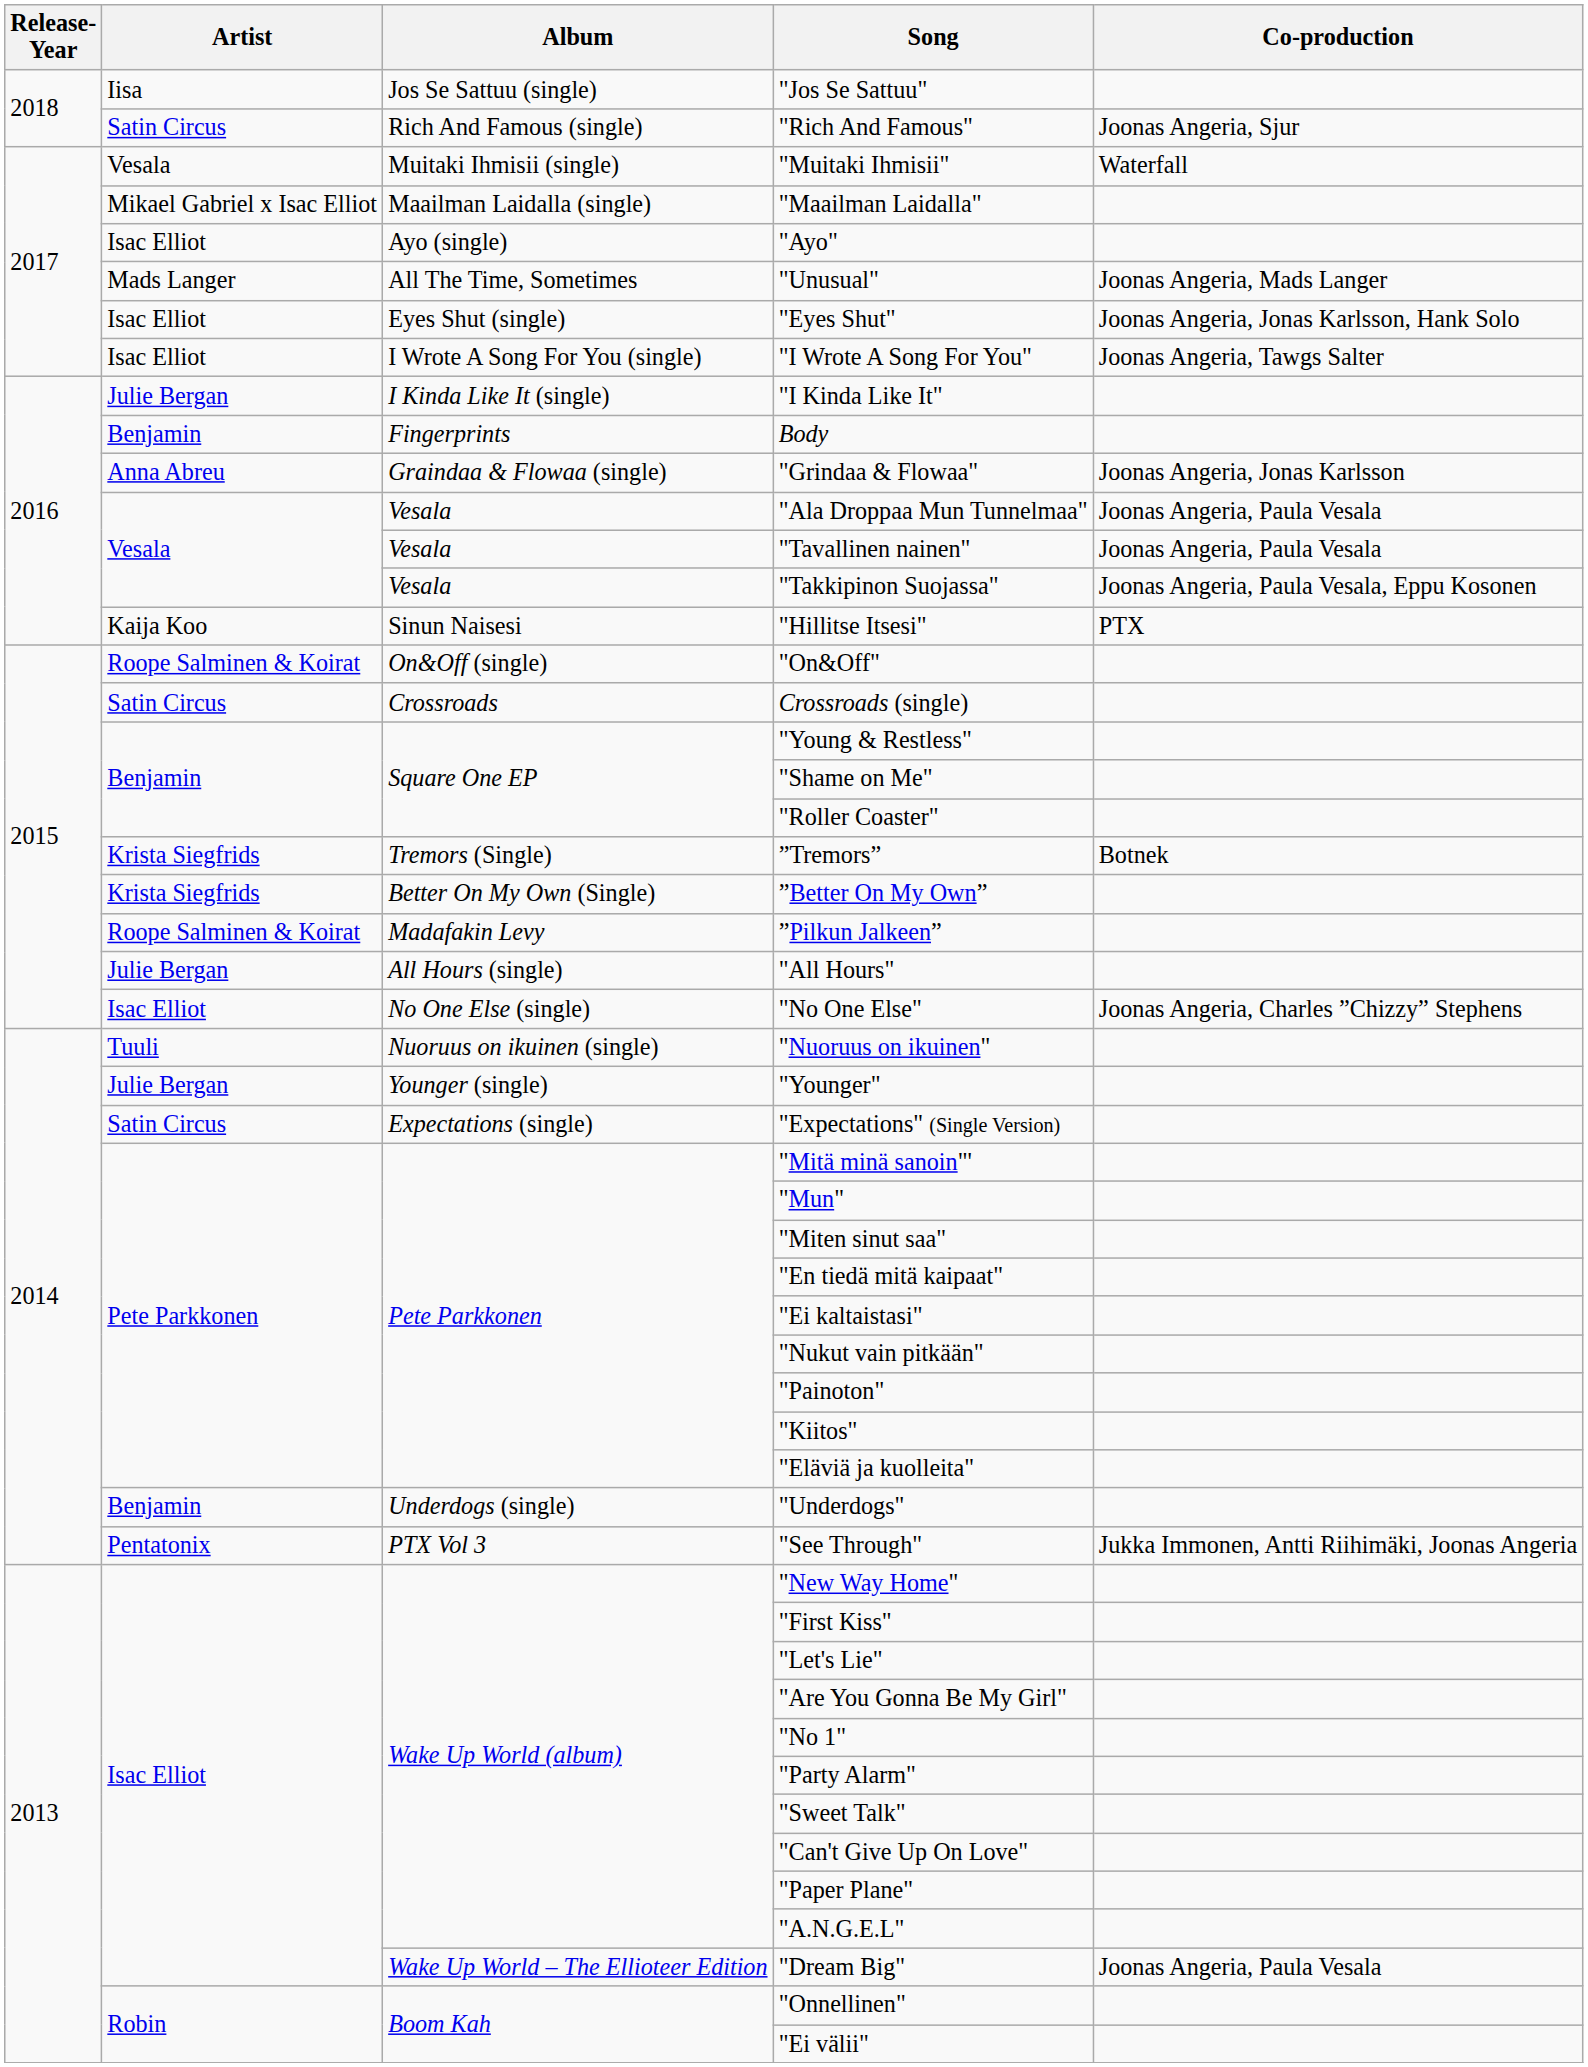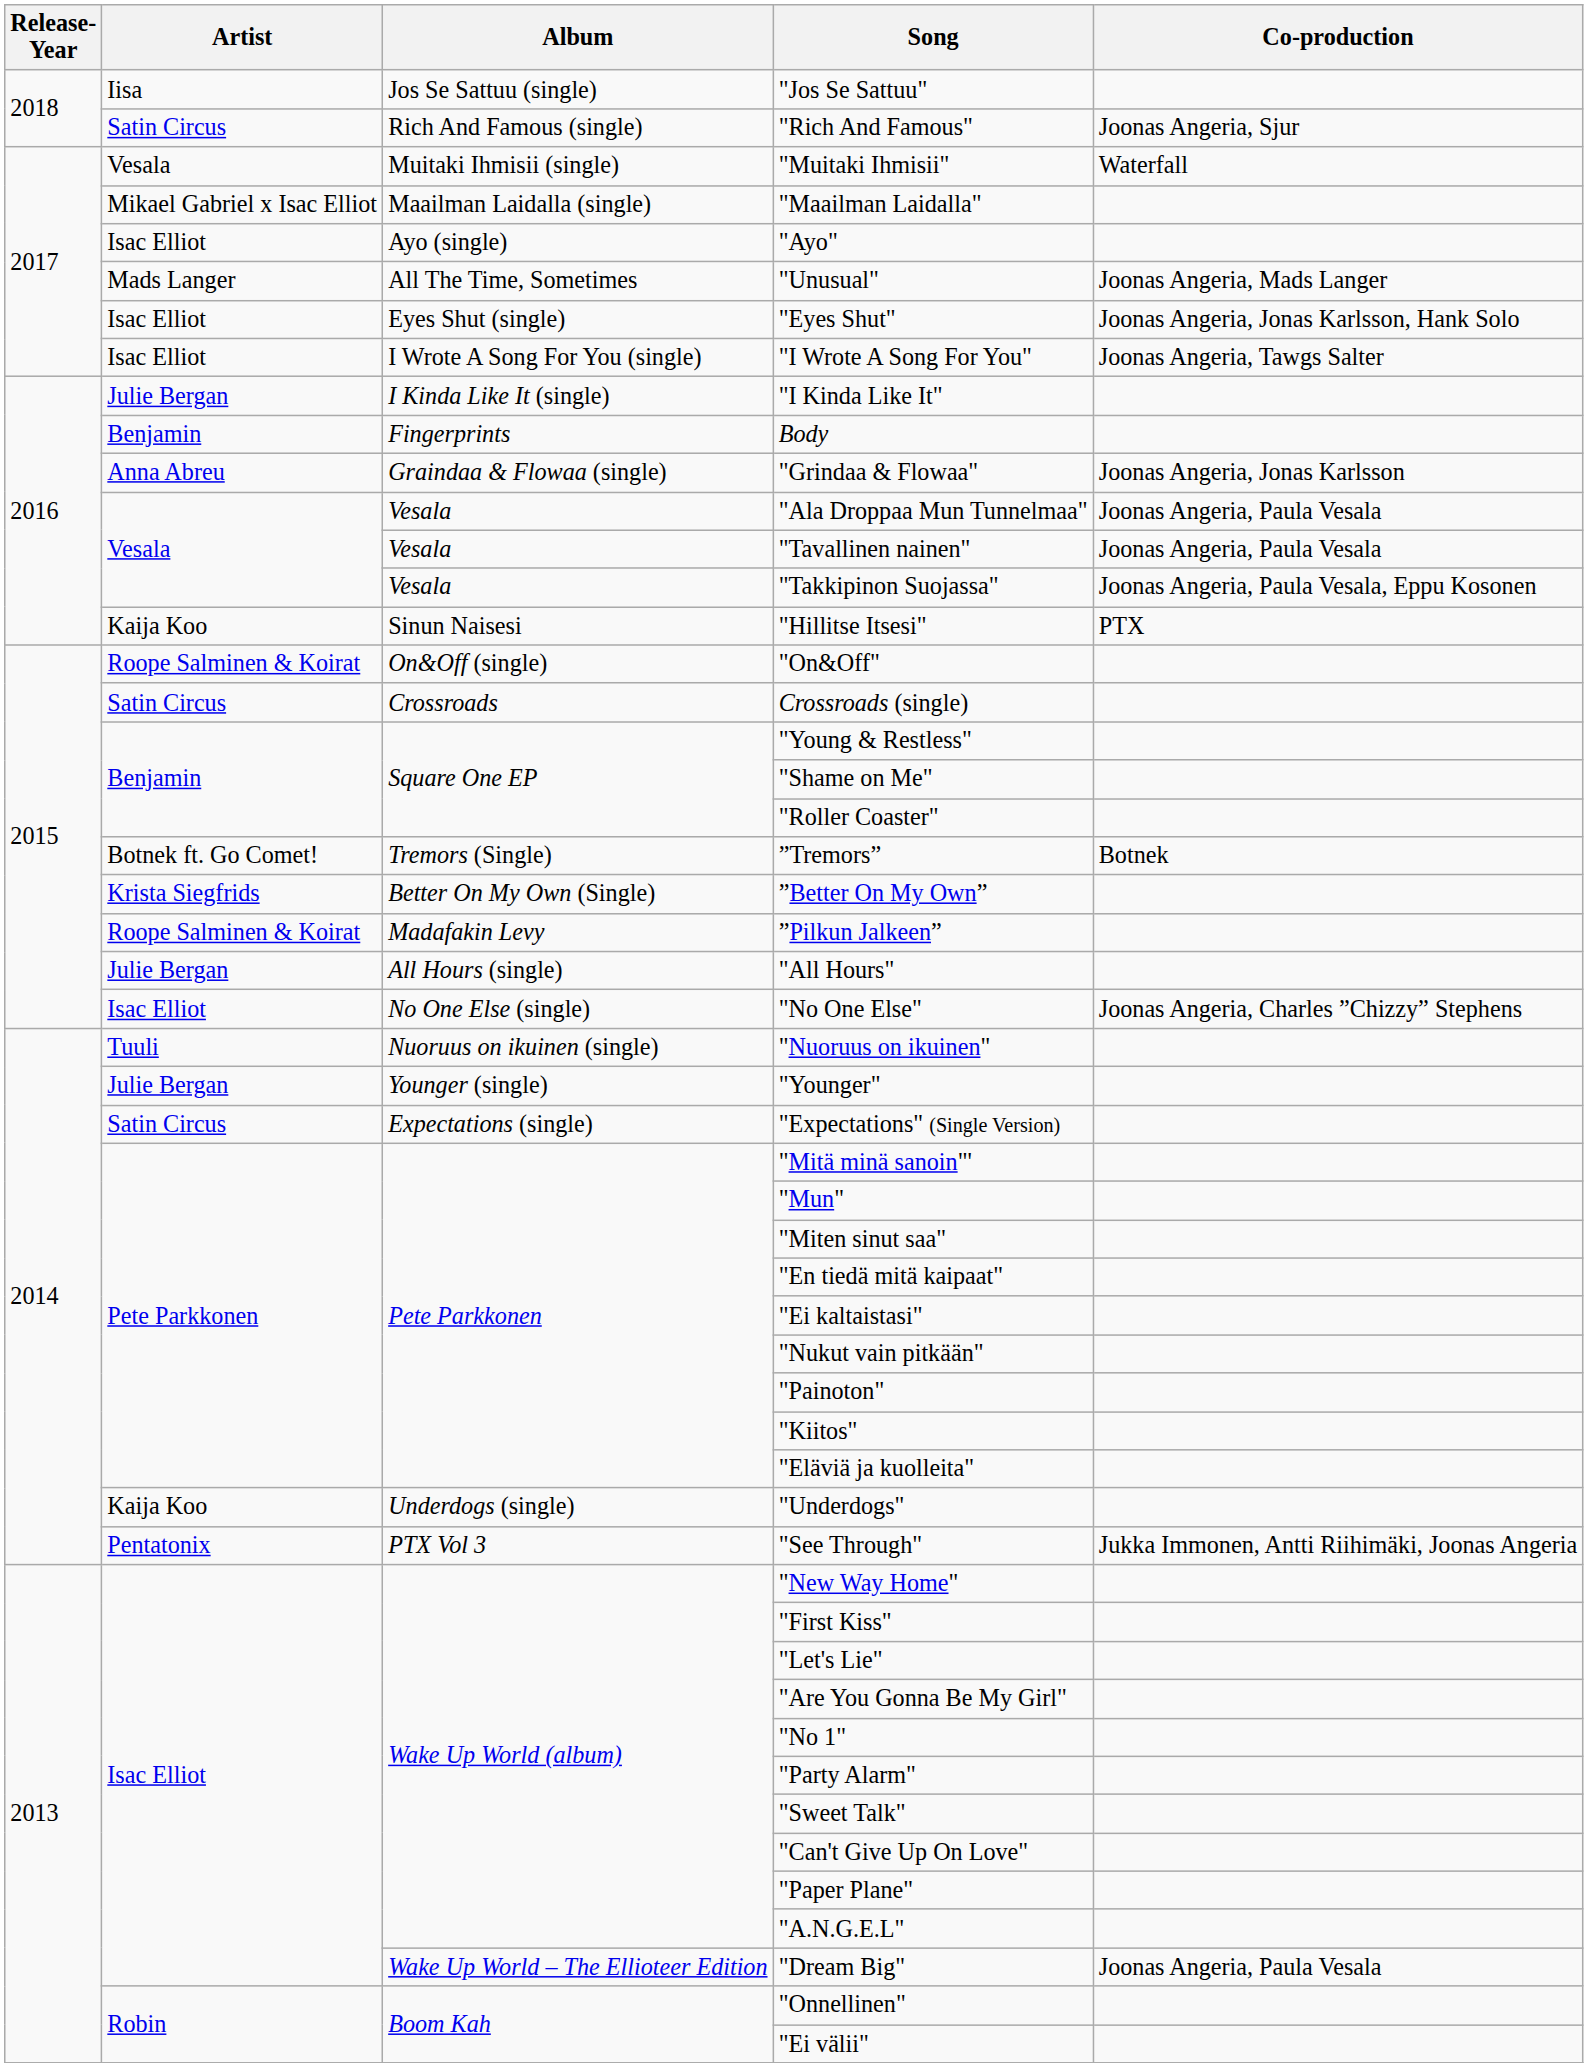 <table class="wikitable">
 <tr>
 <th>Release-<br>Year</th>
 <th>Artist</th>
 <th>Album</th>
 <th>Song</th>
 <th>Co-production</th>
 </tr>
 <tr>
 <td rowspan="2">2018</td>
 <td>Iisa</td>
 <td>Jos Se Sattuu (single)</td>
 <td>"Jos Se Sattuu"</td>
 <td></td>
 </tr>
 <tr>
 <td><a href='#'>Satin Circus</a></td>
 <td>Rich And Famous (single)</td>
 <td>"Rich And Famous"</td>
 <td>Joonas Angeria, Sjur</td>
 </tr>
 <tr>
 <td rowspan="6">2017</td>
 <td>Vesala</td>
 <td>Muitaki Ihmisii (single)</td>
 <td>"Muitaki Ihmisii"</td>
 <td>Waterfall</td>
 </tr>
 <tr>
 <td>Mikael Gabriel x Isac Elliot</td>
 <td>Maailman Laidalla (single)</td>
 <td>"Maailman Laidalla"</td>
 <td></td>
 </tr>
 <tr>
 <td>Isac Elliot</td>
 <td>Ayo (single)</td>
 <td>"Ayo"</td>
 <td></td>
 </tr>
 <tr>
 <td>Mads Langer</td>
 <td>All The Time, Sometimes</td>
 <td>"Unusual"</td>
 <td>Joonas Angeria, Mads Langer</td>
 </tr>
 <tr>
 <td>Isac Elliot</td>
 <td>Eyes Shut (single)</td>
 <td>"Eyes Shut"</td>
 <td>Joonas Angeria, Jonas Karlsson, Hank Solo</td>
 </tr>
 <tr>
 <td>Isac Elliot</td>
 <td>I Wrote A Song For You (single)</td>
 <td>"I Wrote A Song For You"</td>
 <td>Joonas Angeria, Tawgs Salter</td>
 </tr>
 <tr>
 <td rowspan="7">2016</td>
 <td><a href='#'>Julie Bergan</a></td>
 <td><em>I Kinda Like It</em> (single)</td>
 <td>"I Kinda Like It"</td>
 <td></td>
 </tr>
 <tr>
 <td><a href='#'> Benjamin</a></td>
 <td><em>Fingerprints</em></td>
 <td><em>Body</em></td>
 <td></td>
 </tr>
 <tr>
 <td><a href='#'>Anna Abreu</a></td>
 <td><em>Graindaa & Flowaa </em> (single)</td>
 <td>"Grindaa & Flowaa"</td>
 <td>Joonas Angeria, Jonas Karlsson</td>
 </tr>
 <tr>
 <td rowspan="3"><a href='#'> Vesala</a></td>
 <td><em>Vesala </em></td>
 <td>"Ala Droppaa Mun Tunnelmaa"</td>
 <td>Joonas Angeria, Paula Vesala</td>
 </tr>
 <tr>
 <td><em>Vesala </em></td>
 <td>"Tavallinen nainen"</td>
 <td>Joonas Angeria, Paula Vesala</td>
 </tr>
 <tr>
 <td><em>Vesala </em></td>
 <td>"Takkipinon Suojassa"</td>
 <td>Joonas Angeria, Paula Vesala, Eppu Kosonen</td>
 </tr>
 <tr>
 <td>Kaija Koo</td>
 <td>Sinun Naisesi</td>
 <td>"Hillitse Itsesi"</td>
 <td>PTX</td>
 </tr>
 <tr>
 <td rowspan="10">2015</td>
 <td><a href='#'>Roope Salminen & Koirat</a></td>
 <td><em>On&Off</em> (single)</td>
 <td>"On&Off"</td>
 <td></td>
 </tr>
 <tr>
 <td><a href='#'>Satin Circus</a></td>
 <td><em>Crossroads</em></td>
 <td><em>Crossroads</em> (single)</td>
 <td></td>
 </tr>
 <tr>
 <td rowspan="3"><a href='#'> Benjamin</a></td>
 <td rowspan="3"><em>Square One EP</em></td>
 <td>"Young & Restless"</td>
 <td></td>
 </tr>
 <tr>
 <td>"Shame on Me"</td>
 <td></td>
 </tr>
 <tr>
 <td>"Roller Coaster"</td>
 <td></td>
 </tr>
 <tr>
-<td><a href='#'>Krista Siegfrids</a></td>
+<td>Botnek ft. Go Comet!</td>
 <td><em>Tremors</em> (Single)</td>
 <td>”Tremors”</td>
 <td>Botnek</td>
 </tr>
 <tr>
 <td><a href='#'>Krista Siegfrids</a></td>
 <td><em>Better On My Own</em> (Single)</td>
 <td>”<a href='#'>Better On My Own</a>”</td>
 <td></td>
 </tr>
 <tr>
 <td><a href='#'>Roope Salminen & Koirat</a></td>
 <td><em>Madafakin Levy</em></td>
 <td>”<a href='#'>Pilkun Jalkeen</a>”</td>
 <td></td>
 </tr>
 <tr>
 <td><a href='#'>Julie Bergan</a></td>
 <td><em>All Hours</em> (single)</td>
 <td>"All Hours"</td>
 <td></td>
 </tr>
 <tr>
 <td><a href='#'>Isac Elliot</a></td>
 <td><em>No One Else</em> (single)</td>
 <td>"No One Else"</td>
 <td>Joonas Angeria, Charles ”Chizzy” Stephens</td>
 </tr>
 <tr>
 <td rowspan="14">2014</td>
 <td><a href='#'>Tuuli</a></td>
 <td><em>Nuoruus on ikuinen</em> (single)</td>
 <td>"<a href='#'>Nuoruus on ikuinen</a>"</td>
 <td></td>
 </tr>
 <tr>
 <td><a href='#'>Julie Bergan</a></td>
 <td><em>Younger</em> (single)</td>
 <td>"Younger"</td>
 <td></td>
 </tr>
 <tr>
 <td><a href='#'>Satin Circus</a></td>
 <td><em>Expectations</em> (single)</td>
 <td>"Expectations" <small>(Single Version)</small></td>
 <td></td>
 </tr>
 <tr>
 <td rowspan="9"><a href='#'>Pete Parkkonen</a></td>
 <td rowspan="9"><em><a href='#'>Pete Parkkonen</a></em></td>
 <td>"<a href='#'>Mitä minä sanoin</a>"'</td>
 <td></td>
 </tr>
 <tr>
 <td>"<a href='#'>Mun</a>"</td>
 <td></td>
 </tr>
 <tr>
 <td>"Miten sinut saa"</td>
 <td></td>
 </tr>
 <tr>
 <td>"En tiedä mitä kaipaat"</td>
 <td></td>
 </tr>
 <tr>
 <td>"Ei kaltaistasi"</td>
 <td></td>
 </tr>
 <tr>
 <td>"Nukut vain pitkään"</td>
 <td></td>
 </tr>
 <tr>
 <td>"Painoton"</td>
 <td></td>
 </tr>
 <tr>
 <td>"Kiitos"</td>
 <td></td>
 </tr>
 <tr>
 <td>"Eläviä ja kuolleita"</td>
 <td></td>
 </tr>
 <tr>
-<td><a href='#'> Benjamin</a></td>
+<td>Kaija Koo</td>
 <td><em>Underdogs</em> (single)</td>
 <td>"Underdogs"</td>
 <td></td>
 </tr>
 <tr>
 <td><a href='#'>Pentatonix</a></td>
 <td><em>PTX Vol 3</em></td>
 <td>"See Through"</td>
 <td>Jukka Immonen, Antti Riihimäki, Joonas Angeria</td>
 </tr>
 <tr>
 <td rowspan="13">2013</td>
 <td rowspan="11"><a href='#'>Isac Elliot</a></td>
 <td rowspan="10"><em><a href='#'>Wake Up World (album)</a></em></td>
 <td>"<a href='#'>New Way Home</a>"</td>
 <td></td>
 </tr>
 <tr>
 <td>"First Kiss"</td>
 <td></td>
 </tr>
 <tr>
 <td>"Let's Lie"</td>
 <td></td>
 </tr>
 <tr>
 <td>"Are You Gonna Be My Girl"</td>
 <td></td>
 </tr>
 <tr>
 <td>"No 1"</td>
 <td></td>
 </tr>
 <tr>
 <td>"Party Alarm"</td>
 <td></td>
 </tr>
 <tr>
 <td>"Sweet Talk"</td>
 <td></td>
 </tr>
 <tr>
 <td>"Can't Give Up On Love"</td>
 <td></td>
 </tr>
 <tr>
 <td>"Paper Plane"</td>
 <td></td>
 </tr>
 <tr>
 <td>"A.N.G.E.L"</td>
 <td></td>
 </tr>
 <tr>
 <td><em><a href='#'>Wake Up World – The Ellioteer Edition</a></em></td>
 <td>"Dream Big"</td>
 <td>Joonas Angeria, Paula Vesala</td>
 </tr>
 <tr>
 <td rowspan="2"><a href='#'>Robin</a></td>
 <td rowspan="2"><em><a href='#'>Boom Kah</a></em></td>
 <td>"Onnellinen"</td>
 <td></td>
 </tr>
 <tr>
 <td>"Ei välii"</td>
 <td></td>
 </tr>
 <tr>
 </tr>
 </table>
